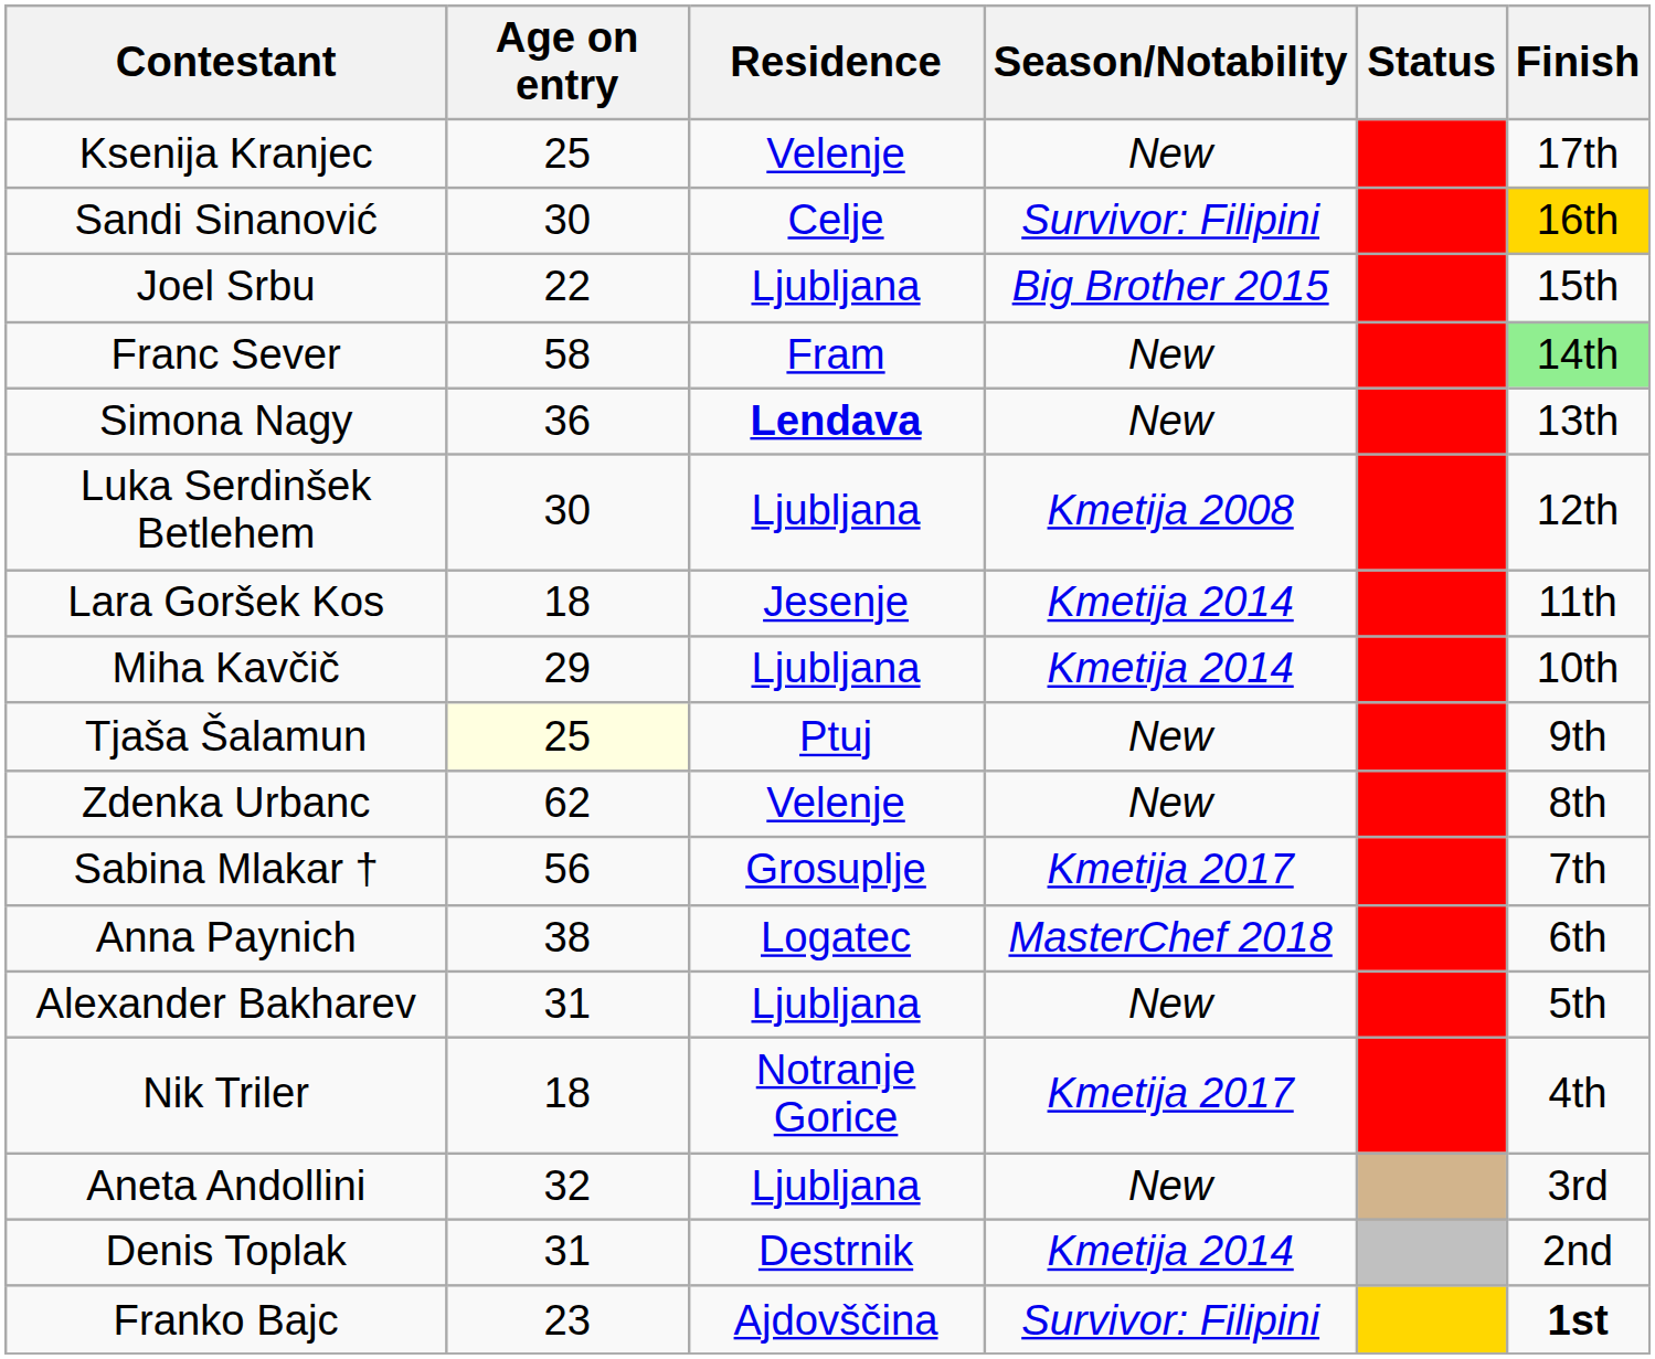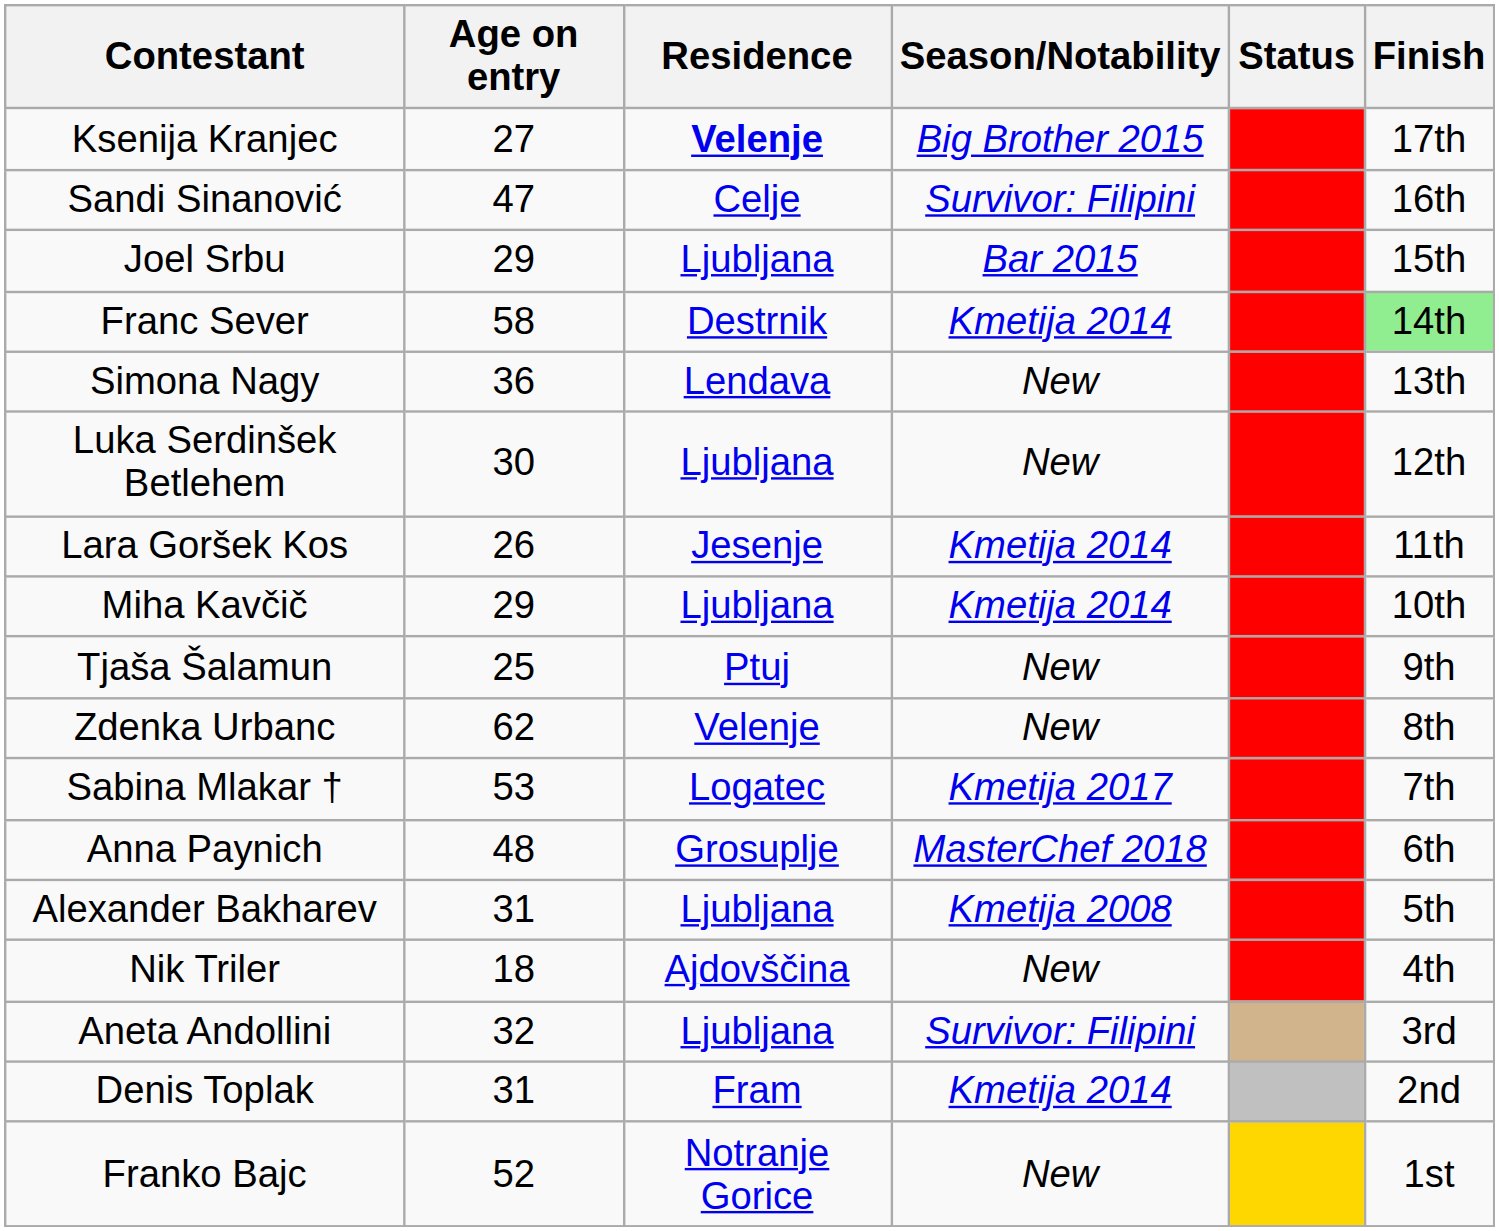 <table class="wikitable sortable" style="margin:auto; text-align:center">
 <tr>
 <th>Contestant</th>
 <th>Age on entry</th>
 <th>Residence</th>
 <th>Season/Notability</th>
 <th>Status</th>
 <th>Finish</th>
 </tr>
 <tr>
 <td>Ksenija Kranjec</td>
-<td>25</td>
-<td><a href='#'>Velenje</a></td>
-<td><em>New</em></td>
+<td>27</td>
+<td><strong><a href='#'>Velenje</a></strong></td>
+<td><em><a href='#'>Big Brother 2015</a></em></td>
 <td style="background:#ff0000;"></td>
 <td>17th</td>
 </tr>
 <tr>
 <td>Sandi Sinanović</td>
-<td>30</td>
+<td>47</td>
 <td><a href='#'>Celje</a></td>
 <td><em><a href='#'>Survivor: Filipini</a></em></td>
 <td style="background:#ff0000;"></td>
-<td style="background: gold;">16th</td>
+<td>16th</td>
 </tr>
 <tr>
 <td>Joel Srbu</td>
-<td>22</td>
+<td>29</td>
 <td><a href='#'>Ljubljana</a></td>
-<td><em><a href='#'>Big Brother 2015</a></em></td>
+<td><em><a href='#'>Bar 2015</a></em></td>
 <td style="background:#ff0000;"></td>
 <td>15th</td>
 </tr>
 <tr>
 <td>Franc Sever</td>
 <td>58</td>
-<td><a href='#'>Fram</a></td>
-<td><em>New</em></td>
+<td><a href='#'>Destrnik</a></td>
+<td><em><a href='#'>Kmetija 2014</a></em></td>
 <td style="background:#ff0000;"></td>
 <td style="background: lightgreen;">14th</td>
 </tr>
 <tr>
 <td>Simona Nagy</td>
 <td>36</td>
-<td><strong><a href='#'>Lendava</a></strong></td>
+<td><a href='#'>Lendava</a></td>
 <td><em>New</em></td>
 <td style="background:#ff0000;"></td>
 <td>13th</td>
 </tr>
 <tr>
 <td>Luka Serdinšek Betlehem</td>
 <td>30</td>
 <td><a href='#'>Ljubljana</a></td>
-<td><em><a href='#'>Kmetija 2008</a></em></td>
+<td><em>New</em></td>
 <td style="background:#ff0000;"></td>
 <td>12th</td>
 </tr>
 <tr>
 <td>Lara Goršek Kos</td>
-<td>18</td>
+<td>26</td>
 <td><a href='#'>Jesenje</a></td>
 <td><em><a href='#'>Kmetija 2014</a></em></td>
 <td style="background:#ff0000;"></td>
 <td>11th</td>
 </tr>
 <tr>
 <td>Miha Kavčič</td>
 <td>29</td>
 <td><a href='#'>Ljubljana</a></td>
 <td><em><a href='#'>Kmetija 2014</a></em></td>
 <td style="background:#ff0000;"></td>
 <td>10th</td>
 </tr>
 <tr>
 <td>Tjaša Šalamun</td>
-<td style="background: lightyellow;">25</td>
+<td>25</td>
 <td><a href='#'>Ptuj</a></td>
 <td><em>New</em></td>
 <td style="background:#ff0000;"></td>
 <td>9th</td>
 </tr>
 <tr>
 <td>Zdenka Urbanc</td>
 <td>62</td>
 <td><a href='#'>Velenje</a></td>
 <td><em>New</em></td>
 <td style="background:#ff0000;"></td>
 <td>8th</td>
 </tr>
 <tr>
 <td>Sabina Mlakar †</td>
-<td>56</td>
-<td><a href='#'>Grosuplje</a></td>
+<td>53</td>
+<td><a href='#'>Logatec</a></td>
 <td><em><a href='#'>Kmetija 2017</a></em></td>
 <td style="background:#ff0000;"></td>
 <td>7th</td>
 </tr>
 <tr>
 <td>Anna Paynich</td>
-<td>38</td>
-<td><a href='#'>Logatec</a></td>
+<td>48</td>
+<td><a href='#'>Grosuplje</a></td>
 <td><em><a href='#'>MasterChef 2018</a></em></td>
 <td style="background:#ff0000;"></td>
 <td>6th</td>
 </tr>
 <tr>
 <td>Alexander Bakharev</td>
 <td>31</td>
 <td><a href='#'>Ljubljana</a></td>
-<td><em>New</em></td>
+<td><em><a href='#'>Kmetija 2008</a></em></td>
 <td style="background:#ff0000;"></td>
 <td>5th</td>
 </tr>
 <tr>
 <td>Nik Triler</td>
 <td>18</td>
-<td><a href='#'>Notranje Gorice</a></td>
-<td><em><a href='#'>Kmetija 2017</a></em></td>
+<td><a href='#'>Ajdovščina</a></td>
+<td><em>New</em></td>
 <td style="background:#ff0000;"></td>
 <td>4th</td>
 </tr>
 <tr>
 <td>Aneta Andollini</td>
 <td>32</td>
 <td><a href='#'>Ljubljana</a></td>
-<td><em>New</em></td>
+<td><em><a href='#'>Survivor: Filipini</a></em></td>
 <td style="background:tan;"></td>
 <td>3rd</td>
 </tr>
 <tr>
 <td>Denis Toplak</td>
 <td>31</td>
-<td><a href='#'>Destrnik</a></td>
+<td><a href='#'>Fram</a></td>
 <td><em><a href='#'>Kmetija 2014</a></em></td>
 <td style="background:silver;"></td>
 <td>2nd</td>
 </tr>
 <tr>
 <td>Franko Bajc</td>
-<td>23</td>
-<td><a href='#'>Ajdovščina</a></td>
-<td><em><a href='#'>Survivor: Filipini</a></em></td>
+<td>52</td>
+<td><a href='#'>Notranje Gorice</a></td>
+<td><em>New</em></td>
 <td style="background:gold;"></td>
-<td><strong>1st</strong></td>
+<td>1st</td>
 </tr>
 <tr>
 </tr>
 </table>
